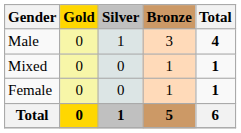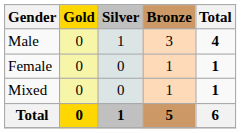 <table class="wikitable sortable collapsible" style="font-size:85%; text-align:center;">
 <tr>
 <th>Gender</th>
 <th style="background-color:gold;">Gold</th>
 <th style="background-color:silver;">Silver</th>
 <th style="background-color:#c96;">Bronze</th>
 <th>Total</th>
 </tr>
 <tr>
 <td style="text-align:left;">Male</td>
 <td style="background:#F7F6A8">0</td>
 <td style="background:#DCE5E5">1</td>
 <td style="background:#FFDAB9">3</td>
 <td><strong>4</strong></td>
 </tr>
 <tr>
-<td style="text-align:left;">Mixed</td>
+<td style="text-align:left;">Female</td>
 <td style="background:#F7F6A8">0</td>
 <td style="background:#DCE5E5">0</td>
 <td style="background:#FFDAB9">1</td>
 <td><strong>1</strong></td>
 </tr>
 <tr>
-<td style="text-align:left;">Female</td>
+<td style="text-align:left;">Mixed</td>
 <td style="background:#F7F6A8">0</td>
 <td style="background:#DCE5E5">0</td>
 <td style="background:#FFDAB9">1</td>
 <td><strong>1</strong></td>
 </tr>
 <tr>
 <th>Total</th>
 <th style="background:gold;">0</th>
 <th style="background:silver;">1</th>
 <th style="background:#c96;">5</th>
 <th>6</th>
 </tr>
 <tr>
 </tr>
 </table>
